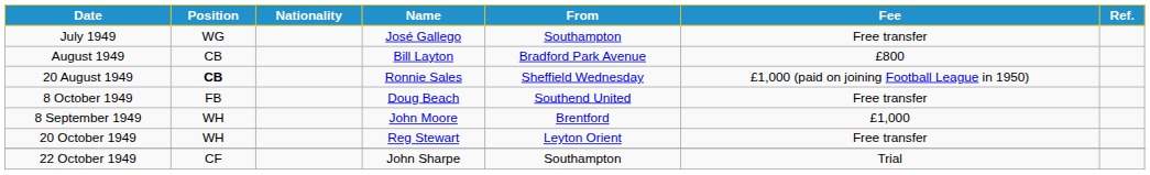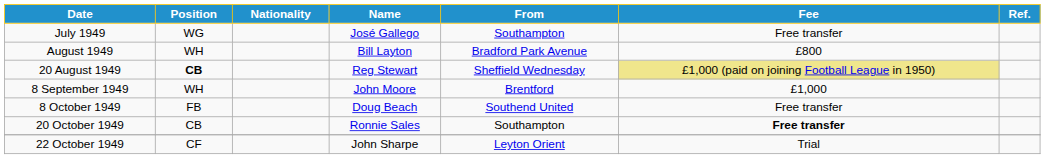 <table class="wikitable" style="text-align:center; font-size:90%; width:100%;">
 <tr>
 <th style="background:#2191CC; color:white; border:1px solid #F7C408; text-align:center;">Date</th>
 <th style="background:#2191CC; color:white; border:1px solid #F7C408; text-align:center;">Position</th>
 <th style="background:#2191CC; color:white; border:1px solid #F7C408; text-align:center;">Nationality</th>
 <th style="background:#2191CC; color:white; border:1px solid #F7C408; text-align:center;">Name</th>
 <th style="background:#2191CC; color:white; border:1px solid #F7C408; text-align:center;">From</th>
 <th style="background:#2191CC; color:white; border:1px solid #F7C408; text-align:center;">Fee</th>
 <th style="background:#2191CC; color:white; border:1px solid #F7C408; text-align:center;">Ref.</th>
 </tr>
 <tr>
 <td>July 1949</td>
 <td>WG</td>
 <td></td>
 <td><a href='#'>José Gallego</a></td>
 <td> <a href='#'>Southampton</a></td>
 <td>Free transfer</td>
 <td></td>
 </tr>
 <tr>
 <td>August 1949</td>
-<td>CB</td>
+<td>WH</td>
 <td></td>
 <td><a href='#'>Bill Layton</a></td>
 <td> <a href='#'>Bradford Park Avenue</a></td>
 <td>£800</td>
 <td></td>
 </tr>
 <tr>
 <td>20 August 1949</td>
 <td><strong>CB</strong></td>
 <td></td>
-<td><a href='#'>Ronnie Sales</a></td>
+<td><a href='#'>Reg Stewart</a></td>
 <td> <a href='#'>Sheffield Wednesday</a></td>
-<td>£1,000 (paid on joining <a href='#'>Football League</a> in 1950)</td>
+<td style="background: khaki;">£1,000 (paid on joining <a href='#'>Football League</a> in 1950)</td>
+<td></td>
+</tr>
+<tr>
+<td>8 September 1949</td>
+<td>WH</td>
+<td></td>
+<td><a href='#'>John Moore</a></td>
+<td> <a href='#'>Brentford</a></td>
+<td>£1,000</td>
 <td></td>
 </tr>
 <tr>
 <td>8 October 1949</td>
 <td>FB</td>
 <td></td>
 <td><a href='#'>Doug Beach</a></td>
 <td> <a href='#'>Southend United</a></td>
 <td>Free transfer</td>
 <td></td>
 </tr>
 <tr>
-<td>8 September 1949</td>
-<td>WH</td>
+<td>20 October 1949</td>
+<td>CB</td>
 <td></td>
-<td><a href='#'>John Moore</a></td>
-<td> <a href='#'>Brentford</a></td>
-<td>£1,000</td>
-<td></td>
-</tr>
-<tr>
-<td>20 October 1949</td>
-<td>WH</td>
-<td></td>
-<td><a href='#'>Reg Stewart</a></td>
-<td> <a href='#'>Leyton Orient</a></td>
-<td>Free transfer</td>
+<td><a href='#'>Ronnie Sales</a></td>
+<td> Southampton</td>
+<td><strong>Free transfer</strong></td>
 <td></td>
 </tr>
 <tr>
 </tr>
 <tr>
 <td>22 October 1949</td>
 <td>CF</td>
 <td></td>
 <td>John Sharpe</td>
-<td> Southampton</td>
+<td> <a href='#'>Leyton Orient</a></td>
 <td>Trial</td>
 <td></td>
 </tr>
 </table>
